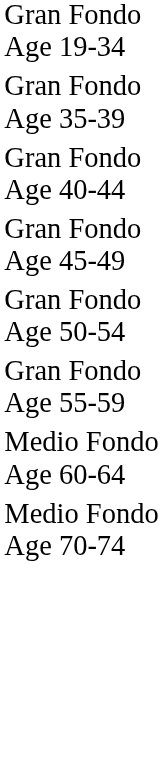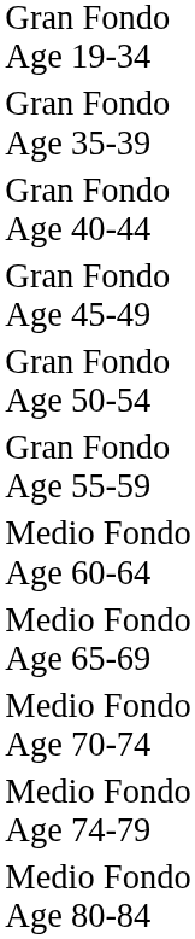 <table>
 <tr>
 <td>Gran Fondo<br>Age 19-34</td>
 <td></td>
 <td></td>
 <td></td>
 </tr>
 <tr>
 <td>Gran Fondo<br>Age 35-39</td>
 <td></td>
 <td></td>
 <td></td>
 </tr>
 <tr>
 <td>Gran Fondo<br>Age 40-44</td>
 <td></td>
 <td></td>
 <td></td>
 </tr>
 <tr>
 <td>Gran Fondo<br>Age 45-49</td>
 <td></td>
 <td></td>
 <td></td>
 </tr>
 <tr>
 <td>Gran Fondo<br>Age 50-54</td>
 <td></td>
 <td></td>
 <td></td>
 </tr>
 <tr>
 <td>Gran Fondo<br>Age 55-59</td>
 <td></td>
 <td></td>
 <td></td>
 </tr>
 <tr>
 <td>Medio Fondo<br>Age 60-64</td>
 <td></td>
 <td></td>
 <td></td>
 </tr>
 <tr>
+<td>Medio Fondo<br>Age 65-69</td>
+<td></td>
+<td></td>
+<td></td>
+</tr>
+<tr>
 <td>Medio Fondo<br>Age 70-74</td>
 <td></td>
 <td></td>
 <td></td>
 </tr>
+<tr>
+<td>Medio Fondo<br>Age 74-79</td>
+<td></td>
+<td></td>
+<td></td>
+</tr>
+<tr>
+<td>Medio Fondo<br>Age 80-84</td>
+<td></td>
+<td></td>
+<td></td>
+</tr>
 </table>
